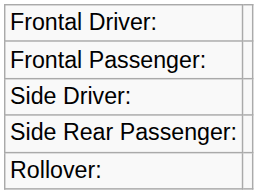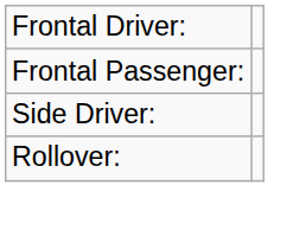 <table class="wikitable floatright">
 <tr>
 <td>Frontal Driver:</td>
 <td></td>
 </tr>
 <tr>
 <td>Frontal Passenger:</td>
 <td></td>
 </tr>
 <tr>
 <td>Side Driver:</td>
 <td></td>
 </tr>
 <tr>
-<td>Side Rear Passenger:</td>
-<td></td>
-</tr>
-<tr>
 <td>Rollover:</td>
 <td></td>
 </tr>
 </table>
